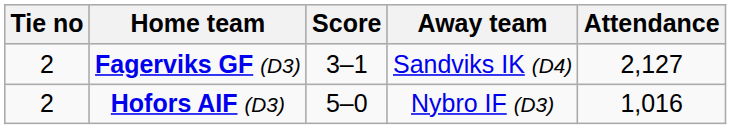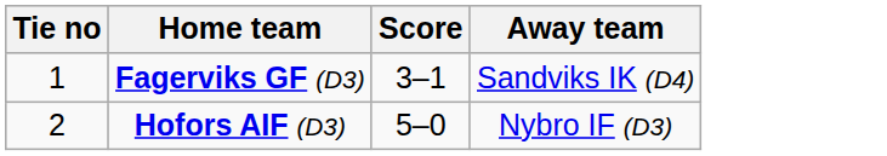 <table class="wikitable" style="text-align:center">
 <tr>
 <th style= width="40px">Tie no</th>
 <th style= width="150px">Home team</th>
 <th style= width="60px">Score</th>
 <th style= width="150px">Away team</th>
-<th style= width="30px">Attendance</th>
 </tr>
 <tr>
-<td>2</td>
+<td>1</td>
 <td><strong><a href='#'>Fagerviks GF</a></strong> <em><small>(D3)</small></em></td>
 <td>3–1</td>
 <td><a href='#'>Sandviks IK</a> <em><small>(D4)</small></em></td>
-<td>2,127</td>
 </tr>
 <tr>
 <td>2</td>
 <td><strong><a href='#'>Hofors AIF</a></strong> <em><small>(D3)</small></em></td>
 <td>5–0</td>
 <td><a href='#'>Nybro IF</a> <em><small>(D3)</small></em></td>
-<td>1,016</td>
 </tr>
 </table>
